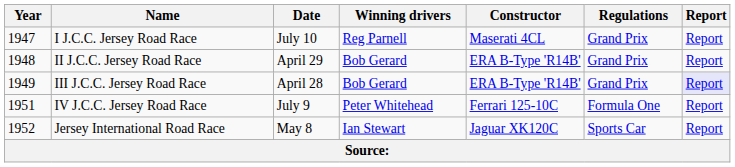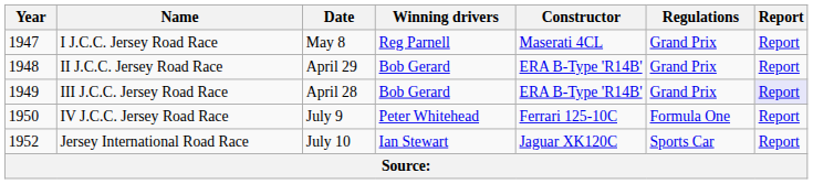 <table class="wikitable" style="font-size:95%">
 <tr>
 <th style="width:45px;">Year</th>
 <th style="width:240px;">Name</th>
 <th style="width:66px;">Date</th>
 <th style="width:134px;">Winning drivers</th>
 <th style="width:124px;">Constructor</th>
 <th style="width:102px;">Regulations</th>
 <th style="width:44px;">Report</th>
 </tr>
 <tr>
 <td>1947</td>
 <td> I J.C.C. Jersey Road Race</td>
-<td>July 10</td>
+<td>May 8</td>
 <td> <a href='#'>Reg Parnell</a></td>
 <td><a href='#'>Maserati 4CL</a></td>
 <td><a href='#'>Grand Prix</a></td>
 <td><a href='#'>Report</a></td>
 </tr>
 <tr>
 <td>1948</td>
 <td> II J.C.C. Jersey Road Race</td>
 <td>April 29</td>
 <td> <a href='#'>Bob Gerard</a></td>
 <td><a href='#'>ERA B-Type 'R14B'</a></td>
 <td><a href='#'>Grand Prix</a></td>
 <td><a href='#'>Report</a></td>
 </tr>
 <tr>
 <td>1949</td>
 <td> III J.C.C. Jersey Road Race</td>
 <td>April 28</td>
 <td> <a href='#'>Bob Gerard</a></td>
 <td><a href='#'>ERA B-Type 'R14B'</a></td>
 <td><a href='#'>Grand Prix</a></td>
 <td style="background: lavender;"><a href='#'>Report</a></td>
 </tr>
 <tr>
-<td>1951</td>
+<td>1950</td>
 <td> IV J.C.C. Jersey Road Race</td>
 <td>July 9</td>
 <td> <a href='#'>Peter Whitehead</a></td>
 <td><a href='#'>Ferrari 125-10C</a></td>
 <td><a href='#'>Formula One</a></td>
 <td><a href='#'>Report</a></td>
 </tr>
 <tr>
 <td>1952</td>
 <td> Jersey International Road Race</td>
-<td>May 8</td>
+<td>July 10</td>
 <td> <a href='#'>Ian Stewart</a></td>
 <td><a href='#'>Jaguar XK120C</a></td>
 <td><a href='#'>Sports Car</a></td>
 <td><a href='#'>Report</a></td>
 </tr>
 <tr>
 <th colspan=8>Source:</th>
 </tr>
 </table>
